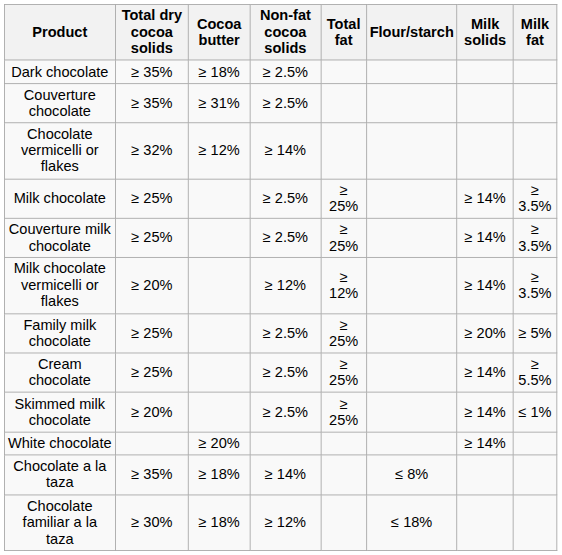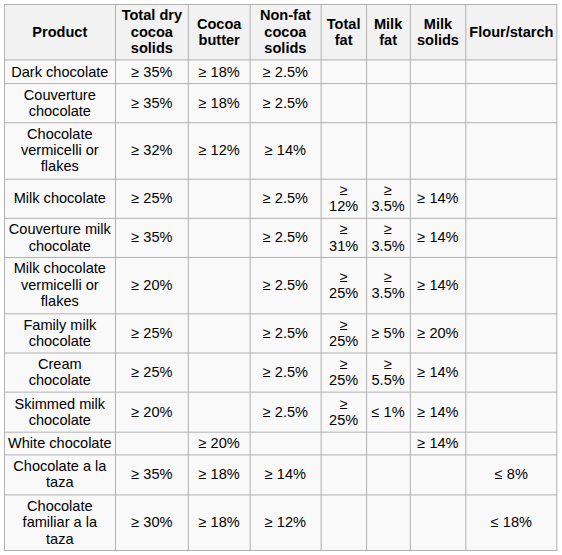 <table class="wikitable">
 <tr>
 <th scope="col">Product</th>
 <th scope="col">Total dry cocoa solids</th>
 <th scope="col">Cocoa butter</th>
 <th scope="col">Non-fat cocoa solids</th>
 <th scope="col">Total fat</th>
+<th scope="col">Milk fat</th>
+<th scope="col">Milk solids</th>
 <th scope="col">Flour/starch</th>
-<th scope="col">Milk solids</th>
-<th scope="col">Milk fat</th>
 </tr>
 <tr>
 <td align="center" scope="row">Dark chocolate</td>
 <td align="center">≥ 35%</td>
 <td align="center">≥ 18%</td>
 <td align="center">≥ 2.5%</td>
 <td></td>
 <td></td>
 <td></td>
 <td></td>
 </tr>
 <tr>
 <td align="center" scope="row">Couverture chocolate</td>
 <td align="center">≥ 35%</td>
-<td align="center">≥ 31%</td>
+<td align="center">≥ 18%</td>
 <td align="center">≥ 2.5%</td>
 <td></td>
 <td></td>
 <td></td>
 <td></td>
 </tr>
 <tr>
 <td align="center" scope="row">Chocolate vermicelli or flakes</td>
 <td align="center">≥ 32%</td>
 <td align="center">≥ 12%</td>
 <td align="center">≥ 14%</td>
 <td></td>
 <td></td>
 <td></td>
 <td></td>
 </tr>
 <tr>
 <td align="center" scope="row">Milk chocolate</td>
 <td align="center">≥ 25%</td>
 <td></td>
 <td align="center">≥ 2.5%</td>
-<td align="center">≥ 25%</td>
+<td align="center">≥ 12%</td>
+<td align="center">≥ 3.5%</td>
+<td align="center">≥ 14%</td>
 <td></td>
-<td align="center">≥ 14%</td>
-<td align="center">≥ 3.5%</td>
 </tr>
 <tr>
 <td align="center" scope="row">Couverture milk chocolate</td>
-<td align="center">≥ 25%</td>
+<td align="center">≥ 35%</td>
 <td></td>
 <td align="center">≥ 2.5%</td>
-<td align="center">≥ 25%</td>
+<td align="center">≥ 31%</td>
+<td align="center">≥ 3.5%</td>
+<td align="center">≥ 14%</td>
 <td></td>
-<td align="center">≥ 14%</td>
-<td align="center">≥ 3.5%</td>
 </tr>
 <tr>
 <td align="center" scope="row">Milk chocolate vermicelli or flakes</td>
 <td align="center">≥ 20%</td>
 <td></td>
-<td align="center">≥ 12%</td>
-<td align="center">≥ 12%</td>
+<td align="center">≥ 2.5%</td>
+<td align="center">≥ 25%</td>
+<td align="center">≥ 3.5%</td>
+<td align="center">≥ 14%</td>
 <td></td>
-<td align="center">≥ 14%</td>
-<td align="center">≥ 3.5%</td>
 </tr>
 <tr>
 <td align="center" scope="row">Family milk chocolate</td>
 <td align="center">≥ 25%</td>
 <td></td>
 <td align="center">≥ 2.5%</td>
 <td align="center">≥ 25%</td>
+<td align="center">≥ 5%</td>
+<td align="center">≥ 20%</td>
 <td></td>
-<td align="center">≥ 20%</td>
-<td align="center">≥ 5%</td>
 </tr>
 <tr>
 <td align="center" scope="row">Cream chocolate</td>
 <td align="center">≥ 25%</td>
 <td></td>
 <td align="center">≥ 2.5%</td>
 <td align="center">≥ 25%</td>
+<td align="center">≥ 5.5%</td>
+<td align="center">≥ 14%</td>
 <td></td>
-<td align="center">≥ 14%</td>
-<td align="center">≥ 5.5%</td>
 </tr>
 <tr>
 <td align="center" scope="row">Skimmed milk chocolate</td>
 <td align="center">≥ 20%</td>
 <td></td>
 <td align="center">≥ 2.5%</td>
 <td align="center">≥ 25%</td>
+<td align="center">≤ 1%</td>
+<td align="center">≥ 14%</td>
 <td></td>
-<td align="center">≥ 14%</td>
-<td align="center">≤ 1%</td>
 </tr>
 <tr>
 <td align="center" scope="row">White chocolate</td>
 <td></td>
 <td align="center">≥ 20%</td>
 <td></td>
 <td></td>
 <td></td>
 <td align="center">≥ 14%</td>
 <td></td>
 </tr>
 <tr>
 <td align="center" scope="row">Chocolate a la taza</td>
 <td align="center">≥ 35%</td>
 <td align="center">≥ 18%</td>
 <td align="center">≥ 14%</td>
 <td></td>
-<td align="center">≤ 8%</td>
 <td></td>
 <td></td>
+<td align="center">≤ 8%</td>
 </tr>
 <tr>
 <td align="center">Chocolate familiar a la taza</td>
 <td align="center">≥ 30%</td>
 <td align="center">≥ 18%</td>
 <td align="center">≥ 12%</td>
 <td></td>
-<td align="center">≤ 18%</td>
 <td></td>
 <td></td>
+<td align="center">≤ 18%</td>
 </tr>
 </table>
